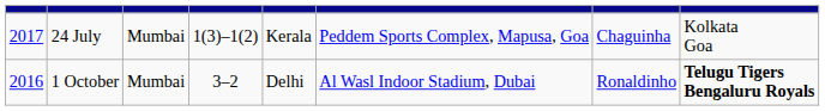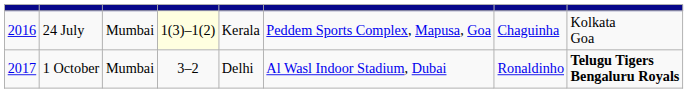 <table class="sortable wikitable">
 <tr>
 <th style="background:#08088A"></th>
 <th style="background:#08088A"></th>
 <th style="background:#08088A"></th>
 <th style="background:#08088A"></th>
 <th style="background:#08088A"></th>
 <th style="background:#08088A"></th>
 <th style="background:#08088A"></th>
 <th style="background:#08088A"></th>
 </tr>
 <tr>
-<td align=center><a href='#'>2017</a></td>
+<td align=center><a href='#'>2016</a></td>
 <td>24 July</td>
 <td>Mumbai</td>
-<td align=center>1(3)–1(2)</td>
+<td align=center style="background: lightyellow;">1(3)–1(2)</td>
 <td>Kerala</td>
 <td><a href='#'>Peddem Sports Complex</a>, <a href='#'>Mapusa</a>, <a href='#'>Goa</a></td>
 <td> <a href='#'>Chaguinha</a></td>
 <td>Kolkata <br> Goa</td>
 </tr>
 <tr>
-<td align=center><a href='#'>2016</a></td>
+<td align=center><a href='#'>2017</a></td>
 <td>1 October</td>
 <td>Mumbai</td>
 <td align=center>3–2</td>
 <td>Delhi</td>
 <td><a href='#'>Al Wasl Indoor Stadium</a>, <a href='#'>Dubai</a></td>
 <td> <a href='#'>Ronaldinho</a></td>
 <td><strong>Telugu Tigers <br> Bengaluru Royals</strong></td>
 </tr>
 </table>
